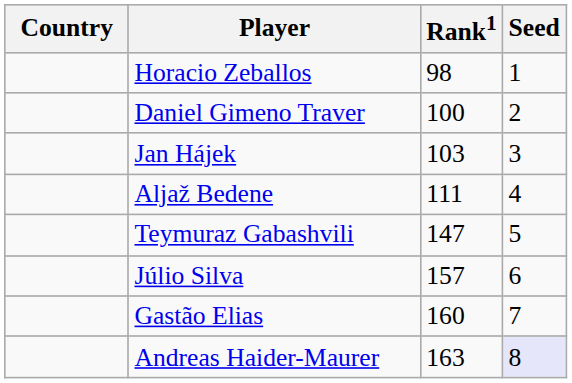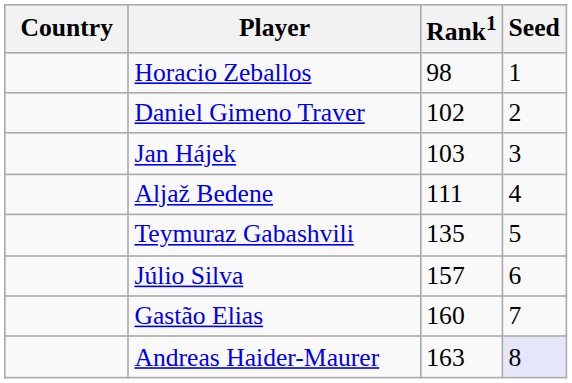 <table class="sortable wikitable">
 <tr>
 <th width="70">Country</th>
 <th width="175">Player</th>
 <th>Rank<sup>1</sup></th>
 <th>Seed</th>
 </tr>
 <tr>
 <td></td>
 <td><a href='#'>Horacio Zeballos</a></td>
 <td>98</td>
 <td>1</td>
 </tr>
 <tr>
 <td></td>
 <td><a href='#'>Daniel Gimeno Traver</a></td>
-<td>100</td>
+<td>102</td>
 <td>2</td>
 </tr>
 <tr>
 <td></td>
 <td><a href='#'>Jan Hájek</a></td>
 <td>103</td>
 <td>3</td>
 </tr>
 <tr>
 <td></td>
 <td><a href='#'>Aljaž Bedene</a></td>
 <td>111</td>
 <td>4</td>
 </tr>
 <tr>
 <td></td>
 <td><a href='#'>Teymuraz Gabashvili</a></td>
-<td>147</td>
+<td>135</td>
 <td>5</td>
 </tr>
 <tr>
 <td></td>
 <td><a href='#'>Júlio Silva</a></td>
 <td>157</td>
 <td>6</td>
 </tr>
 <tr>
 <td></td>
 <td><a href='#'>Gastão Elias</a></td>
 <td>160</td>
 <td>7</td>
 </tr>
 <tr>
 <td></td>
 <td><a href='#'>Andreas Haider-Maurer</a></td>
 <td>163</td>
 <td style="background: lavender;">8</td>
 </tr>
 </table>
